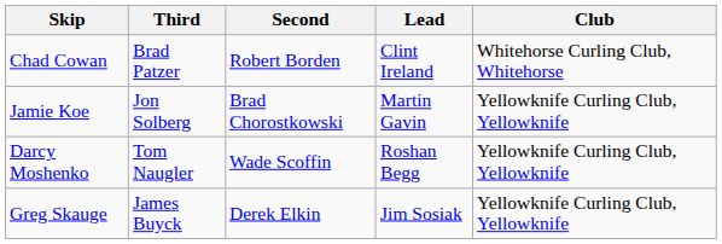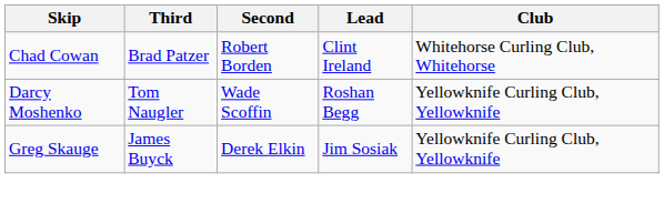 <table class="wikitable" border="1">
 <tr>
 <th>Skip</th>
 <th>Third</th>
 <th>Second</th>
 <th>Lead</th>
 <th>Club</th>
 </tr>
 <tr>
 <td><a href='#'>Chad Cowan</a></td>
 <td><a href='#'>Brad Patzer</a></td>
 <td><a href='#'>Robert Borden</a></td>
 <td><a href='#'>Clint Ireland</a></td>
 <td>Whitehorse Curling Club, <a href='#'>Whitehorse</a></td>
 </tr>
 <tr>
-<td><a href='#'>Jamie Koe</a></td>
-<td><a href='#'>Jon Solberg</a></td>
-<td><a href='#'>Brad Chorostkowski</a></td>
-<td><a href='#'>Martin Gavin</a></td>
-<td>Yellowknife Curling Club, <a href='#'>Yellowknife</a></td>
-</tr>
-<tr>
 <td><a href='#'>Darcy Moshenko</a></td>
 <td><a href='#'>Tom Naugler</a></td>
 <td><a href='#'>Wade Scoffin</a></td>
 <td><a href='#'>Roshan Begg</a></td>
 <td>Yellowknife Curling Club, <a href='#'>Yellowknife</a></td>
 </tr>
 <tr>
 <td><a href='#'>Greg Skauge</a></td>
 <td><a href='#'>James Buyck</a></td>
 <td><a href='#'>Derek Elkin</a></td>
 <td><a href='#'>Jim Sosiak</a></td>
 <td>Yellowknife Curling Club, <a href='#'>Yellowknife</a></td>
 </tr>
 </table>
